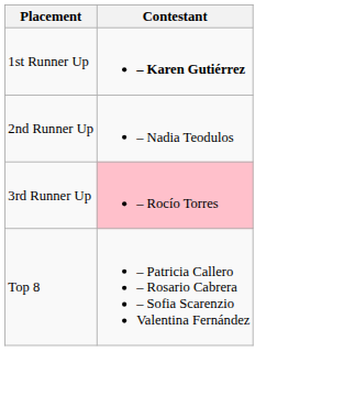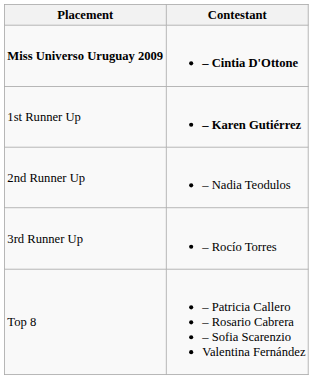 <table class="wikitable sortable" style="font-size: 95%;">
 <tr>
 <th>Placement</th>
 <th>Contestant</th>
+</tr>
+<tr>
+<td><strong>Miss Universo Uruguay 2009</strong></td>
+<td><br><ul><li><strong> – Cintia D'Ottone</strong></li></ul></td>
 </tr>
 <tr>
 <td>1st Runner Up</td>
 <td><strong><br><ul><li> – Karen Gutiérrez</li></ul></strong></td>
 </tr>
 <tr>
 <td>2nd Runner Up</td>
 <td><br><ul><li> – Nadia Teodulos</li></ul></td>
 </tr>
 <tr>
 <td>3rd Runner Up</td>
-<td style="background: pink;"><br><ul><li> – Rocío Torres</li></ul></td>
+<td><br><ul><li> – Rocío Torres</li></ul></td>
 </tr>
 <tr>
 <td>Top 8</td>
 <td><br><ul><li> – Patricia Callero</li><li> – Rosario Cabrera</li><li> – Sofia Scarenzio</li><li> Valentina Fernández</li></ul></td>
 </tr>
 </table>
